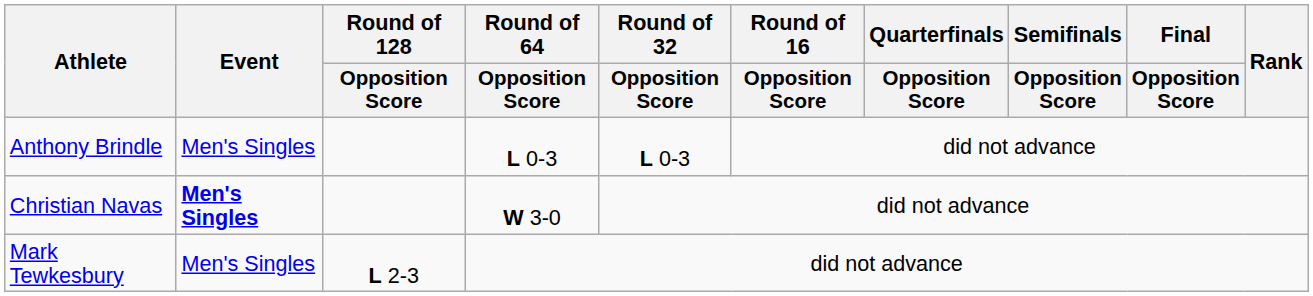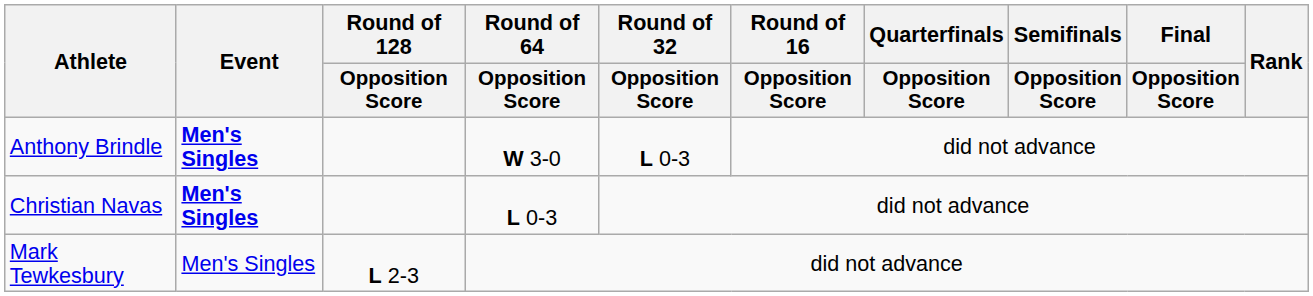 <table class=wikitable style="font-size:90%">
 <tr>
 <th rowspan="2">Athlete</th>
 <th rowspan="2">Event</th>
 <th>Round of 128</th>
 <th>Round of 64</th>
 <th>Round of 32</th>
 <th>Round of 16</th>
 <th>Quarterfinals</th>
 <th>Semifinals</th>
 <th>Final</th>
 <th rowspan=2>Rank</th>
 </tr>
 <tr style="font-size:95%">
 <th>Opposition<br>Score</th>
 <th>Opposition<br>Score</th>
 <th>Opposition<br>Score</th>
 <th>Opposition<br>Score</th>
 <th>Opposition<br>Score</th>
 <th>Opposition<br>Score</th>
 <th>Opposition<br>Score</th>
 </tr>
 <tr align=center>
 <td align=left><a href='#'>Anthony Brindle</a></td>
-<td align=left><a href='#'>Men's Singles</a></td>
+<td align=left><strong><a href='#'>Men's Singles</a></strong></td>
 <td></td>
-<td><br><strong>L</strong> 0-3</td>
+<td><br><strong>W</strong> 3-0</td>
 <td><br><strong>L</strong> 0-3</td>
 <td colspan=5>did not advance</td>
 </tr>
 <tr align=center>
 <td align=left><a href='#'>Christian Navas</a></td>
 <td align=left><strong><a href='#'>Men's Singles</a></strong></td>
 <td></td>
-<td><br><strong>W</strong> 3-0</td>
+<td><br><strong>L</strong> 0-3</td>
 <td colspan=6>did not advance</td>
 </tr>
 <tr align=center>
 <td align=left><a href='#'>Mark Tewkesbury</a></td>
 <td align=left><a href='#'>Men's Singles</a></td>
 <td><br><strong>L</strong> 2-3</td>
 <td colspan=7>did not advance</td>
 </tr>
 </table>
